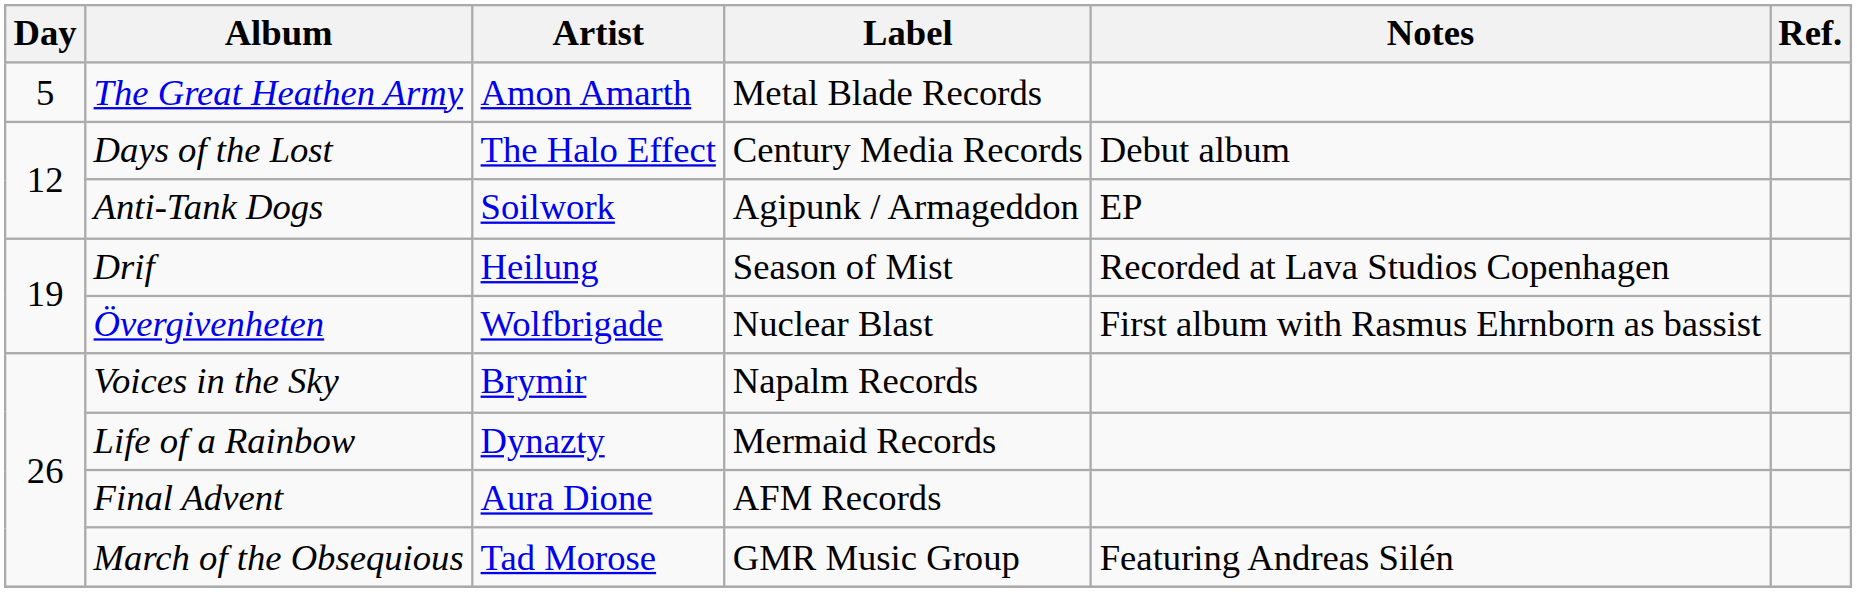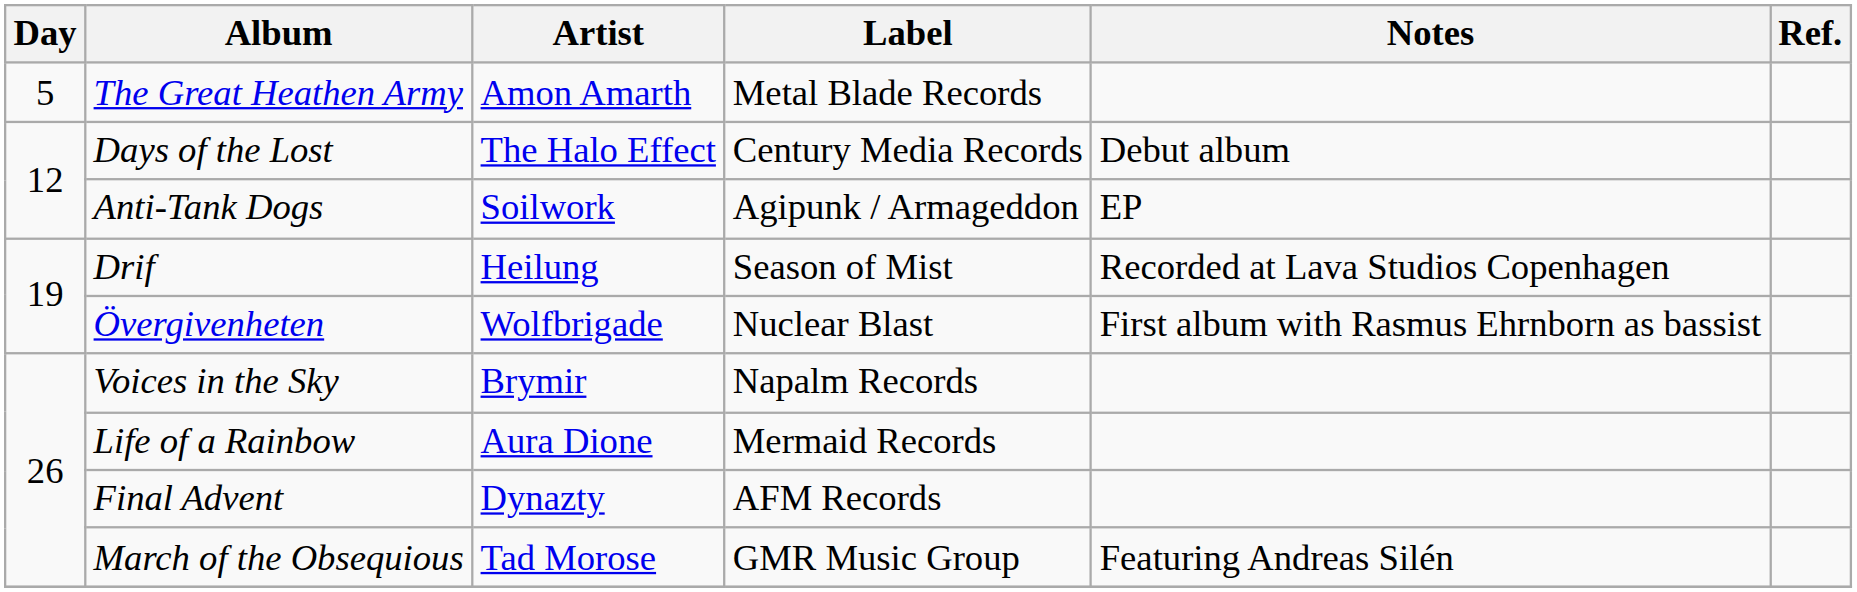 <table class="wikitable">
 <tr>
 <th>Day</th>
 <th>Album</th>
 <th>Artist</th>
 <th>Label</th>
 <th>Notes</th>
 <th>Ref.</th>
 </tr>
 <tr>
 <td rowspan="1" style="text-align:center;">5</td>
 <td><em><a href='#'>The Great Heathen Army</a></em></td>
 <td><a href='#'>Amon Amarth</a></td>
 <td>Metal Blade Records</td>
 <td></td>
 <td></td>
 </tr>
 <tr>
 <td rowspan="2" style="text-align:center;">12</td>
 <td><em>Days of the Lost</em></td>
 <td><a href='#'>The Halo Effect</a></td>
 <td>Century Media Records</td>
 <td>Debut album</td>
 <td></td>
 </tr>
 <tr>
 <td><em>Anti-Tank Dogs</em></td>
 <td><a href='#'>Soilwork</a></td>
 <td>Agipunk / Armageddon</td>
 <td>EP</td>
 <td></td>
 </tr>
 <tr>
 <td rowspan="2" style="text-align:center;">19</td>
 <td><em>Drif</em></td>
 <td><a href='#'>Heilung</a></td>
 <td>Season of Mist</td>
 <td>Recorded at Lava Studios Copenhagen</td>
 <td></td>
 </tr>
 <tr>
 <td><em><a href='#'>Övergivenheten</a></em></td>
 <td><a href='#'>Wolfbrigade</a></td>
 <td>Nuclear Blast</td>
 <td>First album with Rasmus Ehrnborn as bassist</td>
 <td></td>
 </tr>
 <tr>
 <td rowspan="4" style="text-align:center;">26</td>
 <td><em>Voices in the Sky</em></td>
 <td><a href='#'>Brymir</a></td>
 <td>Napalm Records</td>
 <td></td>
 <td></td>
 </tr>
 <tr>
 <td><em>Life of a Rainbow</em></td>
-<td><a href='#'>Dynazty</a></td>
+<td><a href='#'>Aura Dione</a></td>
 <td>Mermaid Records</td>
 <td></td>
 <td></td>
 </tr>
 <tr>
 <td><em>Final Advent</em></td>
-<td><a href='#'>Aura Dione</a></td>
+<td><a href='#'>Dynazty</a></td>
 <td>AFM Records</td>
 <td></td>
 <td></td>
 </tr>
 <tr>
 <td><em>March of the Obsequious</em></td>
 <td><a href='#'>Tad Morose</a></td>
 <td>GMR Music Group</td>
 <td>Featuring Andreas Silén</td>
 <td></td>
 </tr>
 <tr>
 </tr>
 </table>
